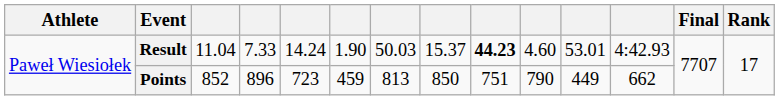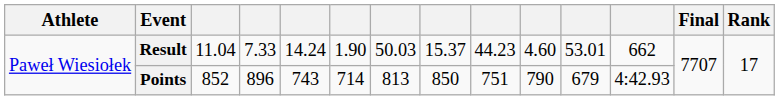 <table class=wikitable style=font-size:90%>
 <tr>
 <th>Athlete</th>
 <th>Event</th>
 <th></th>
 <th></th>
 <th></th>
 <th></th>
 <th></th>
 <th></th>
 <th></th>
 <th></th>
 <th></th>
 <th></th>
 <th>Final</th>
 <th>Rank</th>
 </tr>
 <tr align=center>
 <td rowspan=2 style=text-align:left><a href='#'>Paweł Wiesiołek</a></td>
 <th style=font-size:95%>Result</th>
 <td>11.04 </td>
 <td>7.33</td>
 <td>14.24</td>
 <td>1.90</td>
 <td>50.03 </td>
 <td>15.37</td>
-<td><strong>44.23</strong></td>
+<td>44.23</td>
 <td>4.60</td>
 <td>53.01 </td>
-<td>4:42.93 </td>
+<td>662</td>
 <td rowspan=2>7707 </td>
 <td rowspan=2>17</td>
 </tr>
 <tr align=center>
 <th style=font-size:95%>Points</th>
 <td>852</td>
 <td>896</td>
-<td>723</td>
-<td>459</td>
+<td>743</td>
+<td>714</td>
 <td>813</td>
 <td>850</td>
 <td>751</td>
 <td>790</td>
-<td>449</td>
-<td>662</td>
+<td>679</td>
+<td>4:42.93 </td>
 </tr>
 </table>
